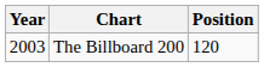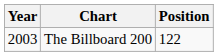 <table class="wikitable">
 <tr>
 <th align="left">Year</th>
 <th align="left">Chart</th>
 <th align="left">Position</th>
 </tr>
 <tr>
 <td align="left">2003</td>
 <td align="left">The Billboard 200</td>
-<td align="left">120</td>
+<td align="left">122</td>
 </tr>
 </table>
